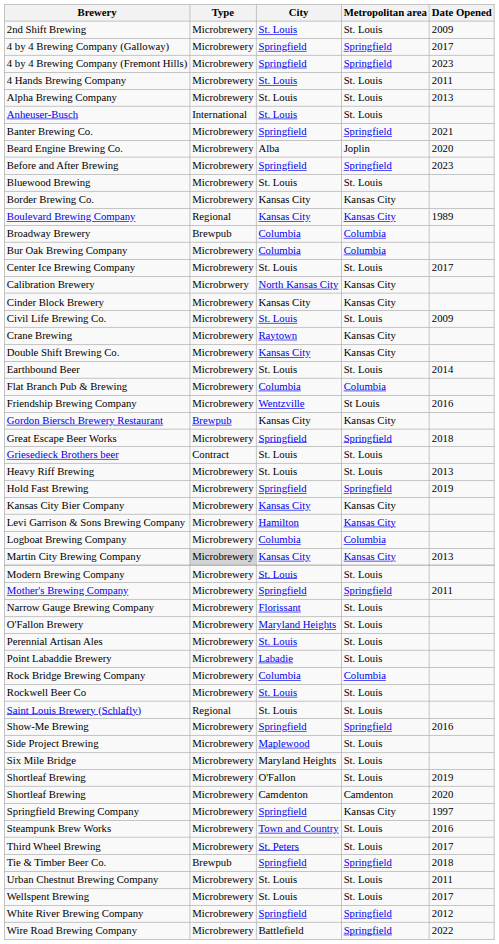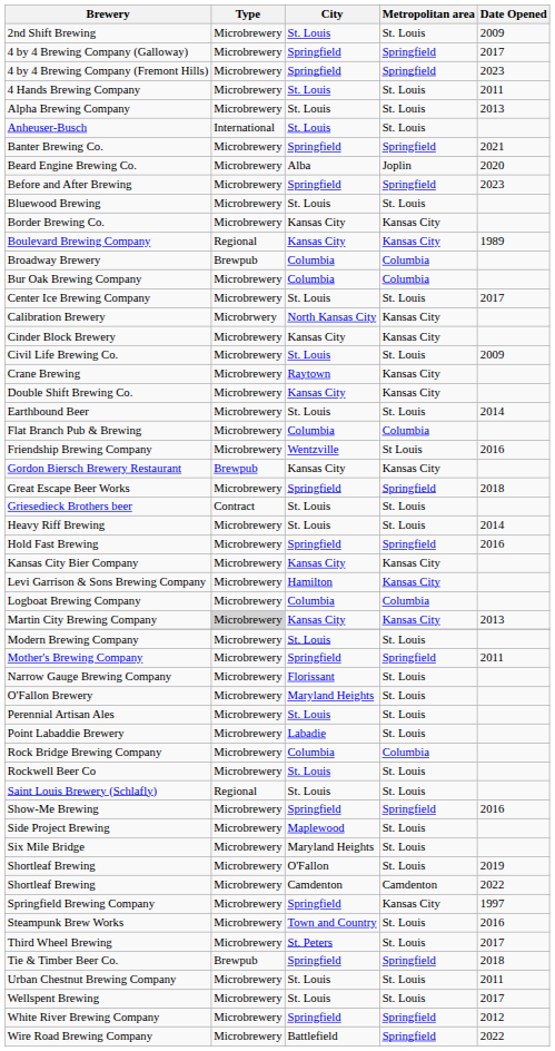 <table class="sortable wikitable">
 <tr>
 <th>Brewery</th>
 <th>Type</th>
 <th>City</th>
 <th>Metropolitan area</th>
 <th>Date Opened</th>
 </tr>
 <tr>
 <td>2nd Shift Brewing</td>
 <td>Microbrewery</td>
 <td><a href='#'>St. Louis</a></td>
 <td>St. Louis</td>
 <td>2009</td>
 </tr>
 <tr>
 <td>4 by 4 Brewing Company (Galloway)</td>
 <td>Microbrewery</td>
 <td><a href='#'>Springfield</a></td>
 <td><a href='#'>Springfield</a></td>
 <td>2017</td>
 </tr>
 <tr>
 <td>4 by 4 Brewing Company (Fremont Hills)</td>
 <td>Microbrewery</td>
 <td><a href='#'>Springfield</a></td>
 <td><a href='#'>Springfield</a></td>
 <td>2023</td>
 </tr>
 <tr>
 <td>4 Hands Brewing Company</td>
 <td>Microbrewery</td>
 <td><a href='#'>St. Louis</a></td>
 <td>St. Louis</td>
 <td>2011</td>
 </tr>
 <tr>
 <td>Alpha Brewing Company</td>
 <td>Microbrewery</td>
 <td>St. Louis</td>
 <td>St. Louis</td>
 <td>2013</td>
 </tr>
 <tr>
 <td><a href='#'>Anheuser-Busch</a></td>
 <td>International</td>
 <td><a href='#'>St. Louis</a></td>
 <td>St. Louis</td>
 <td></td>
 </tr>
 <tr>
 <td>Banter Brewing Co.</td>
 <td>Microbrewery</td>
 <td><a href='#'>Springfield</a></td>
 <td><a href='#'>Springfield</a></td>
 <td>2021</td>
 </tr>
 <tr>
 <td>Beard Engine Brewing Co.</td>
 <td>Microbrewery</td>
 <td>Alba</td>
 <td>Joplin</td>
 <td>2020</td>
 </tr>
 <tr>
 <td>Before and After Brewing</td>
 <td>Microbrewery</td>
 <td><a href='#'>Springfield</a></td>
 <td><a href='#'>Springfield</a></td>
 <td>2023</td>
 </tr>
 <tr>
 <td>Bluewood Brewing</td>
 <td>Microbrewery</td>
 <td>St. Louis</td>
 <td>St. Louis</td>
 <td></td>
 </tr>
 <tr>
 <td>Border Brewing Co.</td>
 <td>Microbrewery</td>
 <td>Kansas City</td>
 <td>Kansas City</td>
 <td></td>
 </tr>
 <tr>
 <td><a href='#'>Boulevard Brewing Company</a></td>
 <td>Regional</td>
 <td><a href='#'>Kansas City</a></td>
 <td><a href='#'>Kansas City</a></td>
 <td>1989</td>
 </tr>
 <tr>
 <td>Broadway Brewery</td>
 <td>Brewpub</td>
 <td><a href='#'>Columbia</a></td>
 <td><a href='#'>Columbia</a></td>
 <td></td>
 </tr>
 <tr>
 <td>Bur Oak Brewing Company</td>
 <td>Microbrewery</td>
 <td><a href='#'>Columbia</a></td>
 <td><a href='#'>Columbia</a></td>
 <td></td>
 </tr>
 <tr>
 <td>Center Ice Brewing Company</td>
 <td>Microbrewery</td>
 <td>St. Louis</td>
 <td>St. Louis</td>
 <td>2017</td>
 </tr>
 <tr>
 <td>Calibration Brewery</td>
 <td>Microbrwery</td>
 <td><a href='#'>North Kansas City</a></td>
 <td>Kansas City</td>
 <td></td>
 </tr>
 <tr>
 <td>Cinder Block Brewery</td>
 <td>Microbrewery</td>
 <td>Kansas City</td>
 <td>Kansas City</td>
 <td></td>
 </tr>
 <tr>
 <td>Civil Life Brewing Co.</td>
 <td>Microbrewery</td>
 <td><a href='#'>St. Louis</a></td>
 <td>St. Louis</td>
 <td>2009</td>
 </tr>
 <tr>
 <td>Crane Brewing</td>
 <td>Microbrewery</td>
 <td><a href='#'>Raytown</a></td>
 <td>Kansas City</td>
 <td></td>
 </tr>
 <tr>
 <td>Double Shift Brewing Co.</td>
 <td>Microbrewery</td>
 <td><a href='#'>Kansas City</a></td>
 <td>Kansas City</td>
 <td></td>
 </tr>
 <tr>
 <td>Earthbound Beer</td>
 <td>Microbrewery</td>
 <td>St. Louis</td>
 <td>St. Louis</td>
 <td>2014</td>
 </tr>
 <tr>
 <td>Flat Branch Pub & Brewing</td>
 <td>Microbrewery</td>
 <td><a href='#'>Columbia</a></td>
 <td><a href='#'>Columbia</a></td>
 <td></td>
 </tr>
 <tr>
 <td>Friendship Brewing Company</td>
 <td>Microbrewery</td>
 <td><a href='#'>Wentzville</a></td>
 <td>St Louis</td>
 <td>2016</td>
 </tr>
 <tr>
 <td><a href='#'>Gordon Biersch Brewery Restaurant</a></td>
 <td><a href='#'>Brewpub</a></td>
 <td>Kansas City</td>
 <td>Kansas City</td>
 <td></td>
 </tr>
 <tr>
 <td>Great Escape Beer Works</td>
 <td>Microbrewery</td>
 <td><a href='#'>Springfield</a></td>
 <td><a href='#'>Springfield</a></td>
 <td>2018</td>
 </tr>
 <tr>
 <td><a href='#'>Griesedieck Brothers beer</a></td>
 <td>Contract</td>
 <td>St. Louis</td>
 <td>St. Louis</td>
 <td></td>
 </tr>
 <tr>
 <td>Heavy Riff Brewing</td>
 <td>Microbrewery</td>
 <td>St. Louis</td>
 <td>St. Louis</td>
-<td>2013</td>
+<td>2014</td>
 </tr>
 <tr>
 <td>Hold Fast Brewing</td>
 <td>Microbrewery</td>
 <td><a href='#'>Springfield</a></td>
 <td><a href='#'>Springfield</a></td>
-<td>2019</td>
+<td>2016</td>
 </tr>
 <tr>
 <td>Kansas City Bier Company</td>
 <td>Microbrewery</td>
 <td><a href='#'>Kansas City</a></td>
 <td>Kansas City</td>
 <td></td>
 </tr>
 <tr>
 <td>Levi Garrison & Sons Brewing Company</td>
 <td>Microbrewery</td>
 <td><a href='#'>Hamilton</a></td>
 <td><a href='#'>Kansas City</a></td>
 <td></td>
 </tr>
 <tr>
 <td>Logboat Brewing Company</td>
 <td>Microbrewery</td>
 <td><a href='#'>Columbia</a></td>
 <td><a href='#'>Columbia</a></td>
 <td></td>
 </tr>
 <tr>
 <td>Martin City Brewing Company</td>
 <td style="background: lightgrey;">Microbrewery</td>
 <td><a href='#'>Kansas City</a></td>
 <td><a href='#'>Kansas City</a></td>
 <td>2013</td>
 </tr>
 <tr>
 </tr>
 <tr>
 <td>Modern Brewing Company</td>
 <td>Microbrewery</td>
 <td><a href='#'>St. Louis</a></td>
 <td>St. Louis</td>
 <td></td>
 </tr>
 <tr>
 <td><a href='#'>Mother's Brewing Company</a></td>
 <td>Microbrewery</td>
 <td><a href='#'>Springfield</a></td>
 <td><a href='#'>Springfield</a></td>
 <td>2011</td>
 </tr>
 <tr>
 <td>Narrow Gauge Brewing Company</td>
 <td>Microbrewery</td>
 <td><a href='#'>Florissant</a></td>
 <td>St. Louis</td>
 <td></td>
 </tr>
 <tr>
 <td>O'Fallon Brewery</td>
 <td>Microbrewery</td>
 <td><a href='#'>Maryland Heights</a></td>
 <td>St. Louis</td>
 <td></td>
 </tr>
 <tr>
 <td>Perennial Artisan Ales</td>
 <td>Microbrewery</td>
 <td><a href='#'>St. Louis</a></td>
 <td>St. Louis</td>
 <td></td>
 </tr>
 <tr>
 <td>Point Labaddie Brewery</td>
 <td>Microbrewery</td>
 <td><a href='#'>Labadie</a></td>
 <td>St. Louis</td>
 <td></td>
 </tr>
 <tr>
 <td>Rock Bridge Brewing Company</td>
 <td>Microbrewery</td>
 <td><a href='#'>Columbia</a></td>
 <td><a href='#'>Columbia</a></td>
 <td></td>
 </tr>
 <tr>
 <td>Rockwell Beer Co</td>
 <td>Microbrewery</td>
 <td><a href='#'>St. Louis</a></td>
 <td>St. Louis</td>
 <td></td>
 </tr>
 <tr>
 <td><a href='#'>Saint Louis Brewery (Schlafly)</a></td>
 <td>Regional</td>
 <td>St. Louis</td>
 <td>St. Louis</td>
 <td></td>
 </tr>
 <tr>
 <td>Show-Me Brewing</td>
 <td>Microbrewery</td>
 <td><a href='#'>Springfield</a></td>
 <td><a href='#'>Springfield</a></td>
 <td>2016</td>
 </tr>
 <tr>
 <td>Side Project Brewing</td>
 <td>Microbrewery</td>
 <td><a href='#'>Maplewood</a></td>
 <td>St. Louis</td>
 <td></td>
 </tr>
 <tr>
 <td>Six Mile Bridge</td>
 <td>Microbrewery</td>
 <td>Maryland Heights</td>
 <td>St. Louis</td>
 <td></td>
 </tr>
 <tr>
 <td>Shortleaf Brewing</td>
 <td>Microbrewery</td>
 <td>O'Fallon</td>
 <td>St. Louis</td>
 <td>2019</td>
 </tr>
 <tr>
 <td>Shortleaf Brewing</td>
 <td>Microbrewery</td>
 <td>Camdenton</td>
 <td>Camdenton</td>
-<td>2020</td>
+<td>2022</td>
 </tr>
 <tr>
 <td>Springfield Brewing Company</td>
 <td>Microbrewery</td>
 <td><a href='#'>Springfield</a></td>
 <td>Kansas City</td>
 <td>1997</td>
 </tr>
 <tr>
 <td>Steampunk Brew Works</td>
 <td>Microbrewery</td>
 <td><a href='#'>Town and Country</a></td>
 <td>St. Louis</td>
 <td>2016</td>
 </tr>
 <tr>
 <td>Third Wheel Brewing</td>
 <td>Microbrewery</td>
 <td><a href='#'>St. Peters</a></td>
 <td>St. Louis</td>
 <td>2017</td>
 </tr>
 <tr>
 <td>Tie & Timber Beer Co.</td>
 <td>Brewpub</td>
 <td><a href='#'>Springfield</a></td>
 <td><a href='#'>Springfield</a></td>
 <td>2018</td>
 </tr>
 <tr>
 <td>Urban Chestnut Brewing Company</td>
 <td>Microbrewery</td>
 <td>St. Louis</td>
 <td>St. Louis</td>
 <td>2011</td>
 </tr>
 <tr>
 <td>Wellspent Brewing</td>
 <td>Microbrewery</td>
 <td>St. Louis</td>
 <td>St. Louis</td>
 <td>2017</td>
 </tr>
 <tr>
 <td>White River Brewing Company</td>
 <td>Microbrewery</td>
 <td><a href='#'>Springfield</a></td>
 <td><a href='#'>Springfield</a></td>
 <td>2012</td>
 </tr>
 <tr>
 <td>Wire Road Brewing Company</td>
 <td>Microbrewery</td>
 <td>Battlefield</td>
 <td><a href='#'>Springfield</a></td>
 <td>2022</td>
 </tr>
 </table>
